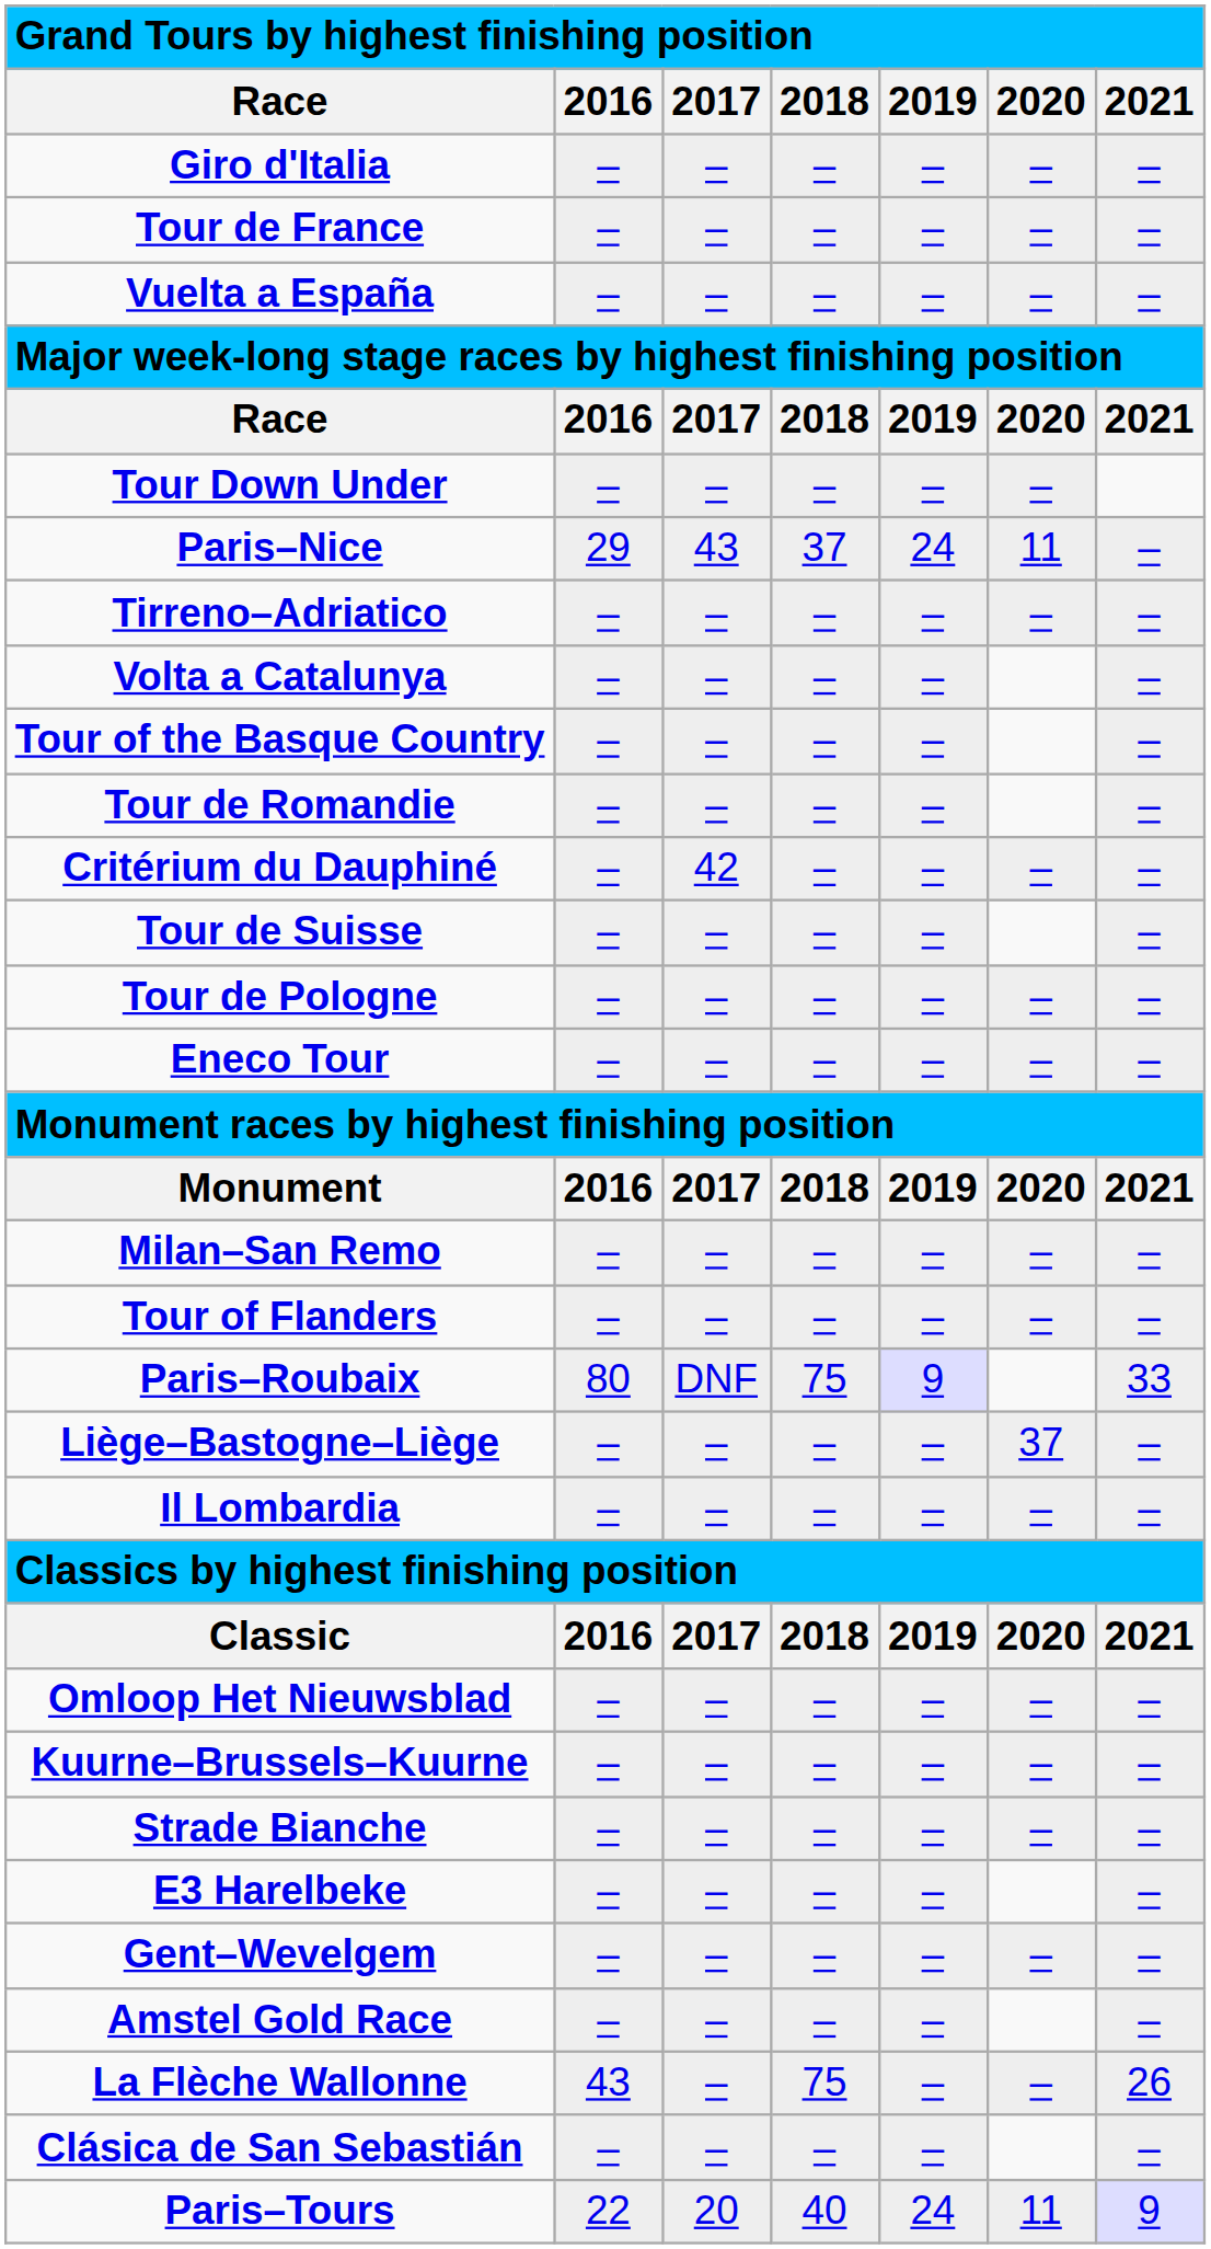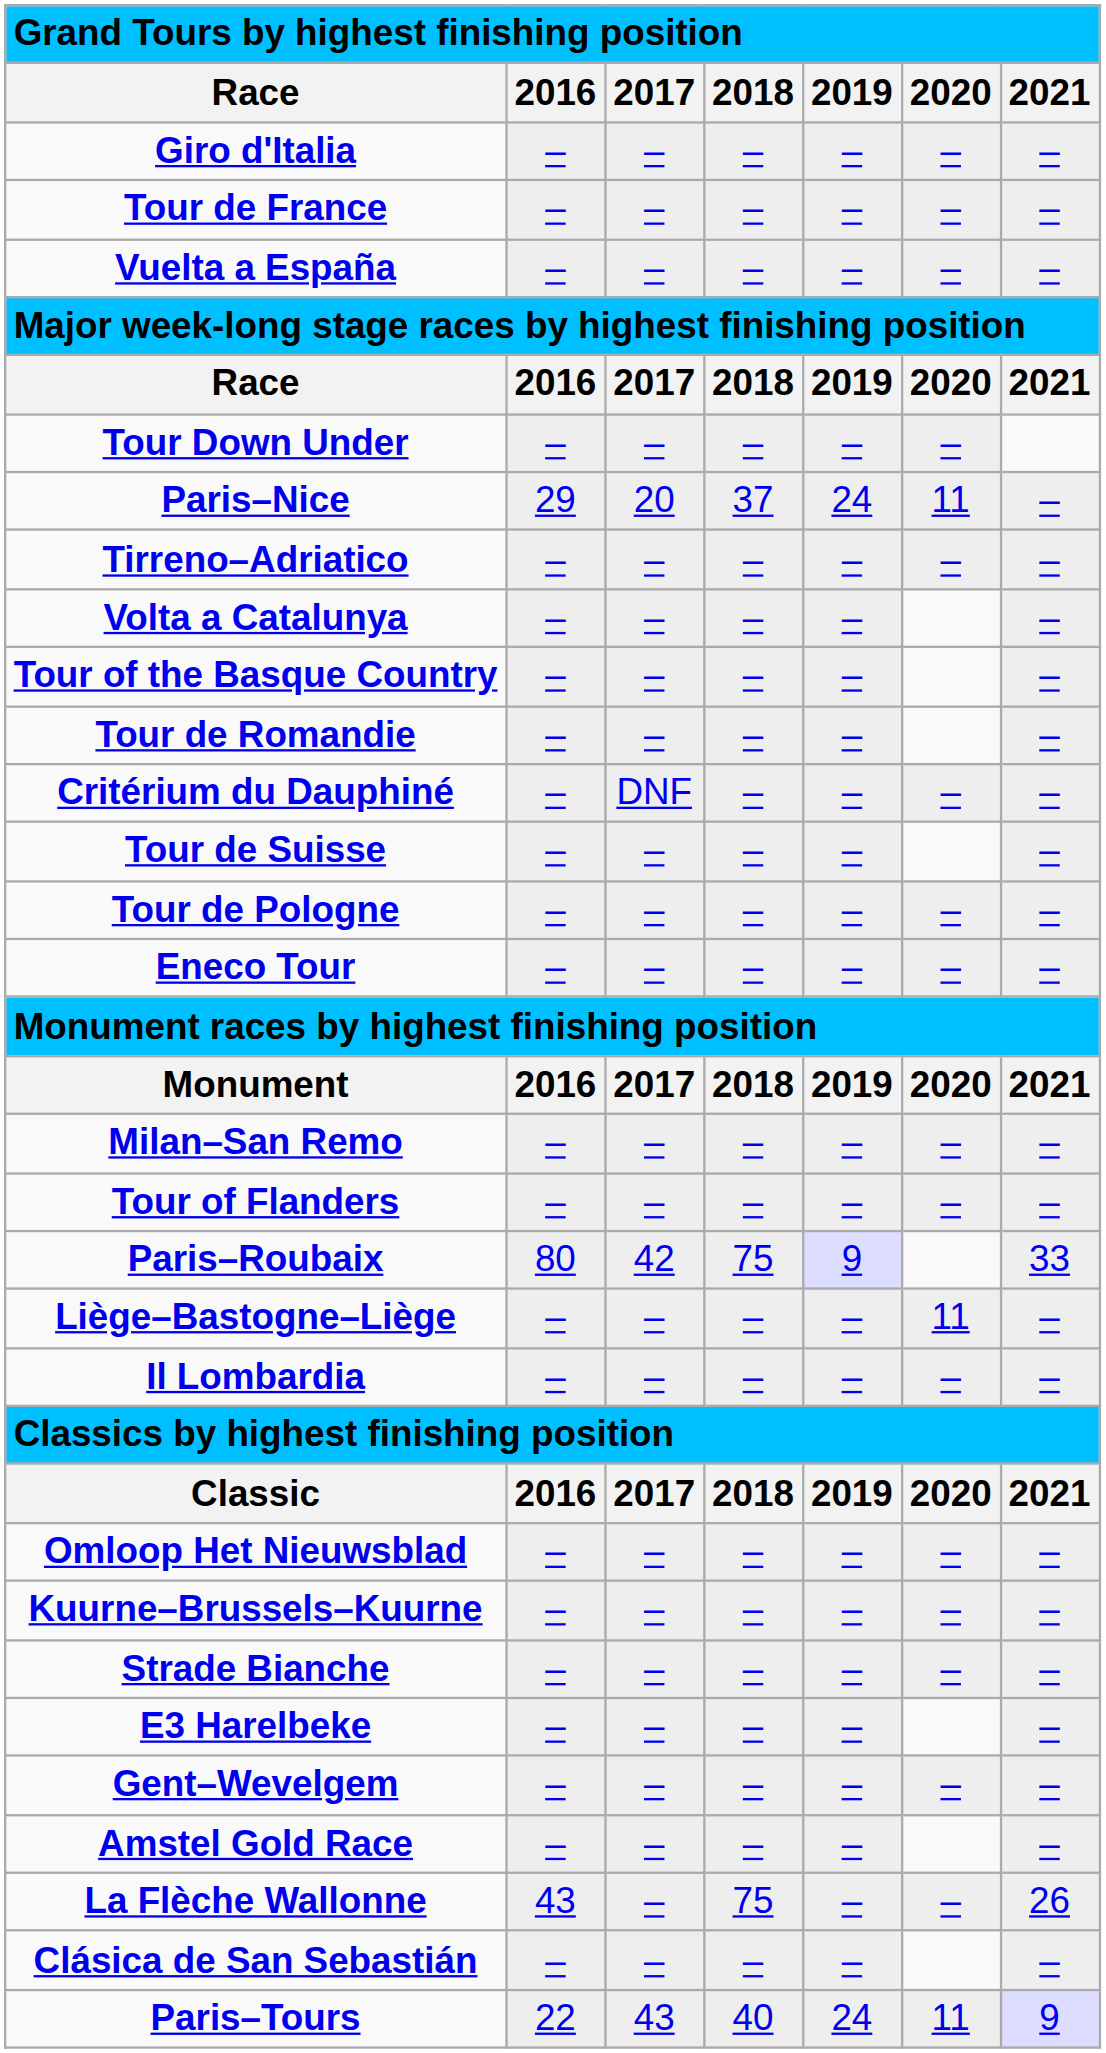 <table class="wikitable">
 <tr style="background:#eee;">
 <td style="background:#00BFFF;" colspan=25><strong>Grand Tours by highest finishing position</strong></td>
 </tr>
 <tr>
 <th>Race</th>
 <th>2016</th>
 <th>2017</th>
 <th>2018</th>
 <th>2019</th>
 <th>2020</th>
 <th>2021</th>
 </tr>
 <tr align="center">
 <td style="text-align:center;"><strong><a href='#'>Giro d'Italia</a></strong></td>
 <td style="background:#eee;"><a href='#'>–</a></td>
 <td style="background:#eee;"><a href='#'>–</a></td>
 <td style="background:#eee;"><a href='#'>–</a></td>
 <td style="background:#eee;"><a href='#'>–</a></td>
 <td style="background:#eee;"><a href='#'>–</a></td>
 <td style="background:#eee;"><a href='#'>–</a></td>
 </tr>
 <tr align="center">
 <td style="text-align:center;"><strong><a href='#'>Tour de France</a></strong></td>
 <td style="background:#eee;"><a href='#'>–</a></td>
 <td style="background:#eee;"><a href='#'>–</a></td>
 <td style="background:#eee;"><a href='#'>–</a></td>
 <td style="background:#eee;"><a href='#'>–</a></td>
 <td style="background:#eee;"><a href='#'>–</a></td>
 <td style="background:#eee;"><a href='#'>–</a></td>
 </tr>
 <tr align="center">
 <td style="text-align:center;"><strong><a href='#'>Vuelta a España</a></strong></td>
 <td style="background:#eee;"><a href='#'>–</a></td>
 <td style="background:#eee;"><a href='#'>–</a></td>
 <td style="background:#eee;"><a href='#'>–</a></td>
 <td style="background:#eee;"><a href='#'>–</a></td>
 <td style="background:#eee;"><a href='#'>–</a></td>
 <td style="background:#eee;"><a href='#'>–</a></td>
 </tr>
 <tr>
 <td style="background:#00BFFF;" colspan=25><strong>Major week-long stage races by highest finishing position</strong></td>
 </tr>
 <tr>
 <th>Race</th>
 <th>2016</th>
 <th>2017</th>
 <th>2018</th>
 <th>2019</th>
 <th>2020</th>
 <th>2021</th>
 </tr>
 <tr align="center">
 <td style="text-align:center;"><strong><a href='#'>Tour Down Under</a></strong></td>
 <td style="background:#eee;"><a href='#'>–</a></td>
 <td style="background:#eee;"><a href='#'>–</a></td>
 <td style="background:#eee;"><a href='#'>–</a></td>
 <td style="background:#eee;"><a href='#'>–</a></td>
 <td style="background:#eee;"><a href='#'>–</a></td>
 <td></td>
 </tr>
 <tr align="center">
 <td style="text-align:center;"><strong><a href='#'>Paris–Nice</a></strong></td>
 <td style="background:#eee;"><a href='#'>29</a></td>
-<td style="background:#eee;"><a href='#'>43</a></td>
+<td style="background:#eee;"><a href='#'>20</a></td>
 <td style="background:#eee;"><a href='#'>37</a></td>
 <td style="background:#eee;"><a href='#'>24</a></td>
 <td style="background:#eee;"><a href='#'>11</a></td>
 <td style="background:#eee;"><a href='#'>–</a></td>
 </tr>
 <tr align="center">
 <td style="text-align:center;"><strong><a href='#'>Tirreno–Adriatico</a></strong></td>
 <td style="background:#eee;"><a href='#'>–</a></td>
 <td style="background:#eee;"><a href='#'>–</a></td>
 <td style="background:#eee;"><a href='#'>–</a></td>
 <td style="background:#eee;"><a href='#'>–</a></td>
 <td style="background:#eee;"><a href='#'>–</a></td>
 <td style="background:#eee;"><a href='#'>–</a></td>
 </tr>
 <tr align="center">
 <td style="text-align:center;"><strong><a href='#'>Volta a Catalunya</a></strong></td>
 <td style="background:#eee;"><a href='#'>–</a></td>
 <td style="background:#eee;"><a href='#'>–</a></td>
 <td style="background:#eee;"><a href='#'>–</a></td>
 <td style="background:#eee;"><a href='#'>–</a></td>
 <td></td>
 <td style="background:#eee;"><a href='#'>–</a></td>
 </tr>
 <tr align="center">
 <td style="text-align:center;"><strong><a href='#'>Tour of the Basque Country</a></strong></td>
 <td style="background:#eee;"><a href='#'>–</a></td>
 <td style="background:#eee;"><a href='#'>–</a></td>
 <td style="background:#eee;"><a href='#'>–</a></td>
 <td style="background:#eee;"><a href='#'>–</a></td>
 <td></td>
 <td style="background:#eee;"><a href='#'>–</a></td>
 </tr>
 <tr align="center">
 <td style="text-align:center;"><strong><a href='#'>Tour de Romandie</a></strong></td>
 <td style="background:#eee;"><a href='#'>–</a></td>
 <td style="background:#eee;"><a href='#'>–</a></td>
 <td style="background:#eee;"><a href='#'>–</a></td>
 <td style="background:#eee;"><a href='#'>–</a></td>
 <td></td>
 <td style="background:#eee;"><a href='#'>–</a></td>
 </tr>
 <tr align="center">
 <td style="text-align:center;"><strong><a href='#'>Critérium du Dauphiné</a></strong></td>
 <td style="background:#eee;"><a href='#'>–</a></td>
-<td style="background:#eee;"><a href='#'>42</a></td>
+<td style="background:#eee;"><a href='#'>DNF</a></td>
 <td style="background:#eee;"><a href='#'>–</a></td>
 <td style="background:#eee;"><a href='#'>–</a></td>
 <td style="background:#eee;"><a href='#'>–</a></td>
 <td style="background:#eee;"><a href='#'>–</a></td>
 </tr>
 <tr align="center">
 <td style="text-align:center;"><strong><a href='#'>Tour de Suisse</a></strong></td>
 <td style="background:#eee;"><a href='#'>–</a></td>
 <td style="background:#eee;"><a href='#'>–</a></td>
 <td style="background:#eee;"><a href='#'>–</a></td>
 <td style="background:#eee;"><a href='#'>–</a></td>
 <td></td>
 <td style="background:#eee;"><a href='#'>–</a></td>
 </tr>
 <tr align="center">
 <td style="text-align:center;"><strong><a href='#'>Tour de Pologne</a></strong></td>
 <td style="background:#eee;"><a href='#'>–</a></td>
 <td style="background:#eee;"><a href='#'>–</a></td>
 <td style="background:#eee;"><a href='#'>–</a></td>
 <td style="background:#eee;"><a href='#'>–</a></td>
 <td style="background:#eee;"><a href='#'>–</a></td>
 <td style="background:#eee;"><a href='#'>–</a></td>
 </tr>
 <tr align="center">
 <td style="text-align:center;"><strong><a href='#'>Eneco Tour</a></strong></td>
 <td style="background:#eee;"><a href='#'>–</a></td>
 <td style="background:#eee;"><a href='#'>–</a></td>
 <td style="background:#eee;"><a href='#'>–</a></td>
 <td style="background:#eee;"><a href='#'>–</a></td>
 <td style="background:#eee;"><a href='#'>–</a></td>
 <td style="background:#eee;"><a href='#'>–</a></td>
 </tr>
 <tr>
 <td style="background:#00BFFF;" colspan=25><strong>Monument races by highest finishing position</strong></td>
 </tr>
 <tr>
 <th>Monument</th>
 <th>2016</th>
 <th>2017</th>
 <th>2018</th>
 <th>2019</th>
 <th>2020</th>
 <th>2021</th>
 </tr>
 <tr align="center">
 <td style="text-align:center;"><strong><a href='#'>Milan–San Remo</a></strong></td>
 <td style="background:#eee;"><a href='#'>–</a></td>
 <td style="background:#eee;"><a href='#'>–</a></td>
 <td style="background:#eee;"><a href='#'>–</a></td>
 <td style="background:#eee;"><a href='#'>–</a></td>
 <td style="background:#eee;"><a href='#'>–</a></td>
 <td style="background:#eee;"><a href='#'>–</a></td>
 </tr>
 <tr align="center">
 <td style="text-align:center;"><strong><a href='#'>Tour of Flanders</a></strong></td>
 <td style="background:#eee;"><a href='#'>–</a></td>
 <td style="background:#eee;"><a href='#'>–</a></td>
 <td style="background:#eee;"><a href='#'>–</a></td>
 <td style="background:#eee;"><a href='#'>–</a></td>
 <td style="background:#eee;"><a href='#'>–</a></td>
 <td style="background:#eee;"><a href='#'>–</a></td>
 </tr>
 <tr align="center">
 <td style="text-align:center;"><strong><a href='#'>Paris–Roubaix</a></strong></td>
 <td style="background:#eee;"><a href='#'>80</a></td>
-<td style="background:#eee;"><a href='#'>DNF</a></td>
+<td style="background:#eee;"><a href='#'>42</a></td>
 <td style="background:#eee;"><a href='#'>75</a></td>
 <td style="background:#ddf;"><a href='#'>9</a></td>
 <td></td>
 <td style="background:#eee;"><a href='#'>33</a></td>
 </tr>
 <tr align="center">
 <td style="text-align:center;"><strong><a href='#'>Liège–Bastogne–Liège</a></strong></td>
 <td style="background:#eee;"><a href='#'>–</a></td>
 <td style="background:#eee;"><a href='#'>–</a></td>
 <td style="background:#eee;"><a href='#'>–</a></td>
 <td style="background:#eee;"><a href='#'>–</a></td>
-<td style="background:#eee;"><a href='#'>37</a></td>
+<td style="background:#eee;"><a href='#'>11</a></td>
 <td style="background:#eee;"><a href='#'>–</a></td>
 </tr>
 <tr align="center">
 <td style="text-align:center;"><strong><a href='#'>Il Lombardia</a></strong></td>
 <td style="background:#eee;"><a href='#'>–</a></td>
 <td style="background:#eee;"><a href='#'>–</a></td>
 <td style="background:#eee;"><a href='#'>–</a></td>
 <td style="background:#eee;"><a href='#'>–</a></td>
 <td style="background:#eee;"><a href='#'>–</a></td>
 <td style="background:#eee;"><a href='#'>–</a></td>
 </tr>
 <tr>
 <td style="background:#00BFFF;" colspan=25><strong>Classics by highest finishing position</strong></td>
 </tr>
 <tr>
 <th>Classic</th>
 <th>2016</th>
 <th>2017</th>
 <th>2018</th>
 <th>2019</th>
 <th>2020</th>
 <th>2021</th>
 </tr>
 <tr align="center">
 <td style="text-align:center;"><strong><a href='#'>Omloop Het Nieuwsblad</a></strong></td>
 <td style="background:#eee;"><a href='#'>–</a></td>
 <td style="background:#eee;"><a href='#'>–</a></td>
 <td style="background:#eee;"><a href='#'>–</a></td>
 <td style="background:#eee;"><a href='#'>–</a></td>
 <td style="background:#eee;"><a href='#'>–</a></td>
 <td style="background:#eee;"><a href='#'>–</a></td>
 </tr>
 <tr align="center">
 <td style="text-align:center;"><strong><a href='#'>Kuurne–Brussels–Kuurne</a></strong></td>
 <td style="background:#eee;"><a href='#'>–</a></td>
 <td style="background:#eee;"><a href='#'>–</a></td>
 <td style="background:#eee;"><a href='#'>–</a></td>
 <td style="background:#eee;"><a href='#'>–</a></td>
 <td style="background:#eee;"><a href='#'>–</a></td>
 <td style="background:#eee;"><a href='#'>–</a></td>
 </tr>
 <tr align="center">
 <td style="text-align:center;"><strong><a href='#'>Strade Bianche</a></strong></td>
 <td style="background:#eee;"><a href='#'>–</a></td>
 <td style="background:#eee;"><a href='#'>–</a></td>
 <td style="background:#eee;"><a href='#'>–</a></td>
 <td style="background:#eee;"><a href='#'>–</a></td>
 <td style="background:#eee;"><a href='#'>–</a></td>
 <td style="background:#eee;"><a href='#'>–</a></td>
 </tr>
 <tr align="center">
 <td style="text-align:center;"><strong><a href='#'>E3 Harelbeke</a></strong></td>
 <td style="background:#eee;"><a href='#'>–</a></td>
 <td style="background:#eee;"><a href='#'>–</a></td>
 <td style="background:#eee;"><a href='#'>–</a></td>
 <td style="background:#eee;"><a href='#'>–</a></td>
 <td></td>
 <td style="background:#eee;"><a href='#'>–</a></td>
 </tr>
 <tr align="center">
 <td style="text-align:center;"><strong><a href='#'>Gent–Wevelgem</a></strong></td>
 <td style="background:#eee;"><a href='#'>–</a></td>
 <td style="background:#eee;"><a href='#'>–</a></td>
 <td style="background:#eee;"><a href='#'>–</a></td>
 <td style="background:#eee;"><a href='#'>–</a></td>
 <td style="background:#eee;"><a href='#'>–</a></td>
 <td style="background:#eee;"><a href='#'>–</a></td>
 </tr>
 <tr align="center">
 <td style="text-align:center;"><strong><a href='#'>Amstel Gold Race</a></strong></td>
 <td style="background:#eee;"><a href='#'>–</a></td>
 <td style="background:#eee;"><a href='#'>–</a></td>
 <td style="background:#eee;"><a href='#'>–</a></td>
 <td style="background:#eee;"><a href='#'>–</a></td>
 <td></td>
 <td style="background:#eee;"><a href='#'>–</a></td>
 </tr>
 <tr align="center">
 <td style="text-align:center;"><strong><a href='#'>La Flèche Wallonne</a></strong></td>
 <td style="background:#eee;"><a href='#'>43</a></td>
 <td style="background:#eee;"><a href='#'>–</a></td>
 <td style="background:#eee;"><a href='#'>75</a></td>
 <td style="background:#eee;"><a href='#'>–</a></td>
 <td style="background:#eee;"><a href='#'>–</a></td>
 <td style="background:#eee;"><a href='#'>26</a></td>
 </tr>
 <tr align="center">
 <td style="text-align:center;"><strong><a href='#'>Clásica de San Sebastián</a></strong></td>
 <td style="background:#eee;"><a href='#'>–</a></td>
 <td style="background:#eee;"><a href='#'>–</a></td>
 <td style="background:#eee;"><a href='#'>–</a></td>
 <td style="background:#eee;"><a href='#'>–</a></td>
 <td></td>
 <td style="background:#eee;"><a href='#'>–</a></td>
 </tr>
 <tr align="center">
 <td style="text-align:center;"><strong><a href='#'>Paris–Tours</a></strong></td>
 <td style="background:#eee;"><a href='#'>22</a></td>
-<td style="background:#eee;"><a href='#'>20</a></td>
+<td style="background:#eee;"><a href='#'>43</a></td>
 <td style="background:#eee;"><a href='#'>40</a></td>
 <td style="background:#eee;"><a href='#'>24</a></td>
 <td style="background:#eee;"><a href='#'>11</a></td>
 <td style="background:#ddf;"><a href='#'>9</a></td>
 </tr>
 </table>
